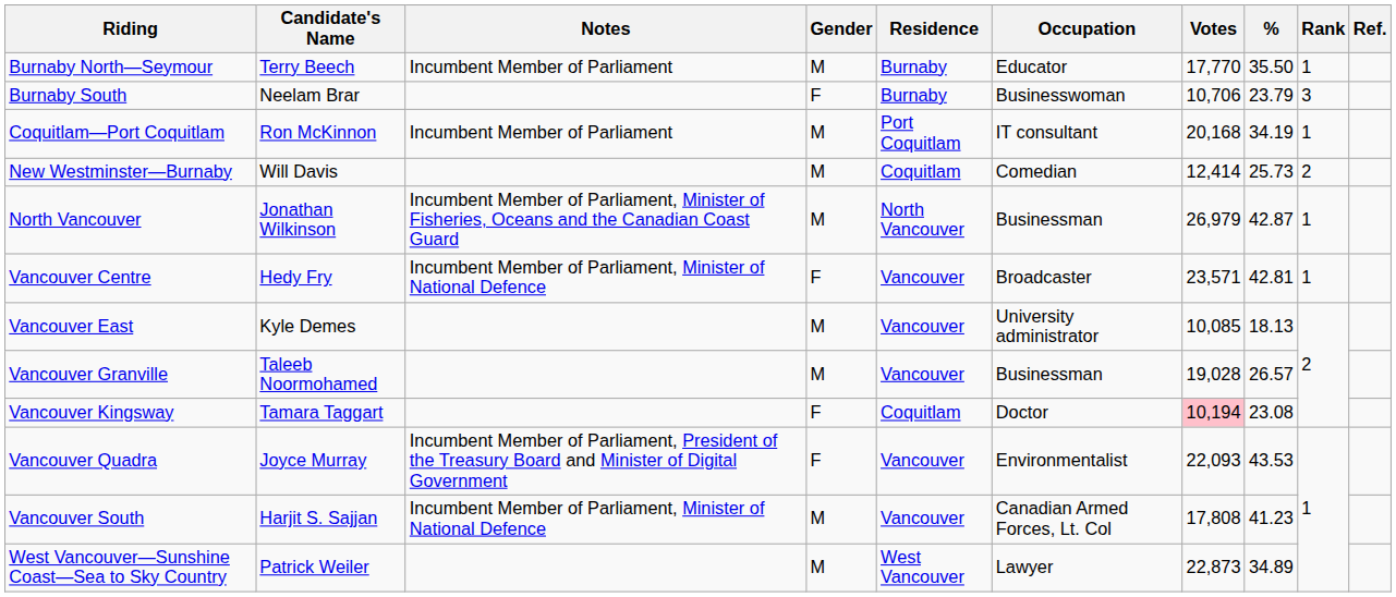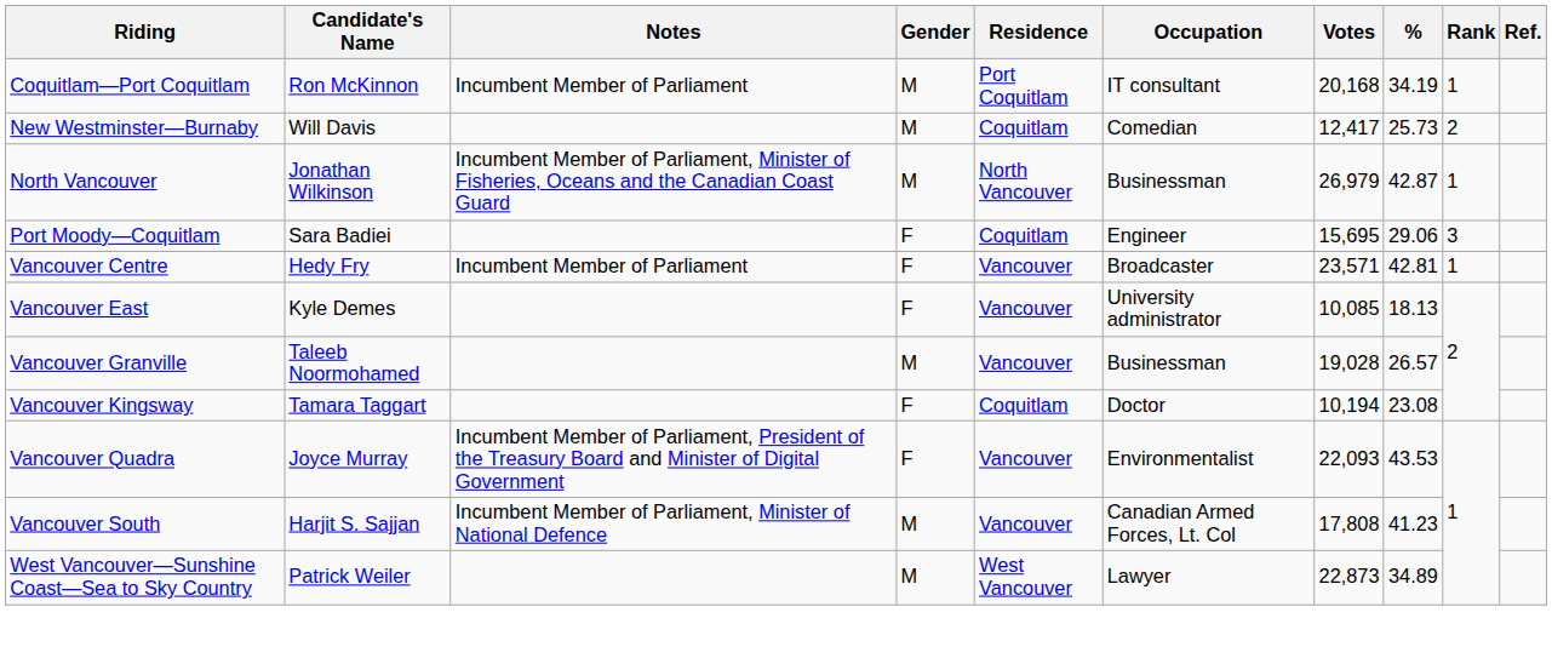 <table class="wikitable sortable">
 <tr>
 <th>Riding</th>
 <th>Candidate's Name</th>
 <th>Notes</th>
 <th>Gender</th>
 <th>Residence</th>
 <th>Occupation</th>
 <th>Votes</th>
 <th>%</th>
 <th>Rank</th>
 <th>Ref.</th>
-</tr>
-<tr>
-<td><a href='#'>Burnaby North—Seymour</a></td>
-<td><a href='#'>Terry Beech</a></td>
-<td>Incumbent Member of Parliament</td>
-<td>M</td>
-<td><a href='#'>Burnaby</a></td>
-<td>Educator</td>
-<td>17,770</td>
-<td>35.50</td>
-<td>1</td>
-<td></td>
-</tr>
-<tr>
-<td><a href='#'>Burnaby South</a></td>
-<td>Neelam Brar</td>
-<td></td>
-<td>F</td>
-<td><a href='#'>Burnaby</a></td>
-<td>Businesswoman</td>
-<td>10,706</td>
-<td>23.79</td>
-<td>3</td>
-<td></td>
 </tr>
 <tr>
 <td><a href='#'>Coquitlam—Port Coquitlam</a></td>
 <td><a href='#'>Ron McKinnon</a></td>
 <td>Incumbent Member of Parliament</td>
 <td>M</td>
 <td><a href='#'>Port Coquitlam</a></td>
 <td>IT consultant</td>
 <td>20,168</td>
 <td>34.19</td>
 <td>1</td>
 <td></td>
 </tr>
 <tr>
 <td><a href='#'>New Westminster—Burnaby</a></td>
 <td>Will Davis</td>
 <td></td>
 <td>M</td>
 <td><a href='#'>Coquitlam</a></td>
 <td>Comedian</td>
-<td>12,414</td>
+<td>12,417</td>
 <td>25.73</td>
 <td>2</td>
 <td></td>
 </tr>
 <tr>
 <td><a href='#'>North Vancouver</a></td>
 <td><a href='#'>Jonathan Wilkinson</a></td>
 <td>Incumbent Member of Parliament, <a href='#'>Minister of Fisheries, Oceans and the Canadian Coast Guard</a></td>
 <td>M</td>
 <td><a href='#'>North Vancouver</a></td>
 <td>Businessman</td>
 <td>26,979</td>
 <td>42.87</td>
 <td>1</td>
 <td></td>
 </tr>
 <tr>
+<td><a href='#'>Port Moody—Coquitlam</a></td>
+<td>Sara Badiei</td>
+<td></td>
+<td>F</td>
+<td><a href='#'>Coquitlam</a></td>
+<td>Engineer</td>
+<td>15,695</td>
+<td>29.06</td>
+<td>3</td>
+<td></td>
+</tr>
+<tr>
 <td><a href='#'>Vancouver Centre</a></td>
 <td><a href='#'>Hedy Fry</a></td>
-<td>Incumbent Member of Parliament, <a href='#'>Minister of National Defence</a></td>
+<td>Incumbent Member of Parliament</td>
 <td>F</td>
 <td><a href='#'>Vancouver</a></td>
 <td>Broadcaster</td>
 <td>23,571</td>
 <td>42.81</td>
 <td>1</td>
 <td></td>
 </tr>
 <tr>
 <td><a href='#'>Vancouver East</a></td>
 <td>Kyle Demes</td>
 <td></td>
-<td>M</td>
+<td>F</td>
 <td><a href='#'>Vancouver</a></td>
 <td>University administrator</td>
 <td>10,085</td>
 <td>18.13</td>
 <td rowspan="3">2</td>
 <td></td>
 </tr>
 <tr>
 <td><a href='#'>Vancouver Granville</a></td>
 <td><a href='#'>Taleeb Noormohamed</a></td>
 <td></td>
 <td>M</td>
 <td><a href='#'>Vancouver</a></td>
 <td>Businessman</td>
 <td>19,028</td>
 <td>26.57</td>
 <td></td>
 </tr>
 <tr>
 <td><a href='#'>Vancouver Kingsway</a></td>
 <td><a href='#'>Tamara Taggart</a></td>
 <td></td>
 <td>F</td>
 <td><a href='#'>Coquitlam</a></td>
 <td>Doctor</td>
-<td style="background: pink;">10,194</td>
+<td>10,194</td>
 <td>23.08</td>
 <td></td>
 </tr>
 <tr>
 <td><a href='#'>Vancouver Quadra</a></td>
 <td><a href='#'>Joyce Murray</a></td>
 <td>Incumbent Member of Parliament, <a href='#'>President of the Treasury Board</a> and <a href='#'>Minister of Digital Government</a></td>
 <td>F</td>
 <td><a href='#'>Vancouver</a></td>
 <td>Environmentalist</td>
 <td>22,093</td>
 <td>43.53</td>
 <td rowspan="3">1</td>
 <td></td>
 </tr>
 <tr>
 <td><a href='#'>Vancouver South</a></td>
 <td><a href='#'>Harjit S. Sajjan</a></td>
 <td>Incumbent Member of Parliament, <a href='#'>Minister of National Defence</a></td>
 <td>M</td>
 <td><a href='#'>Vancouver</a></td>
 <td>Canadian Armed Forces, Lt. Col</td>
 <td>17,808</td>
 <td>41.23</td>
 <td></td>
 </tr>
 <tr>
 <td><a href='#'>West Vancouver—Sunshine Coast—Sea to Sky Country</a></td>
 <td><a href='#'>Patrick Weiler</a></td>
 <td></td>
 <td>M</td>
 <td><a href='#'>West Vancouver</a></td>
 <td>Lawyer</td>
 <td>22,873</td>
 <td>34.89</td>
 <td></td>
 </tr>
 </table>
